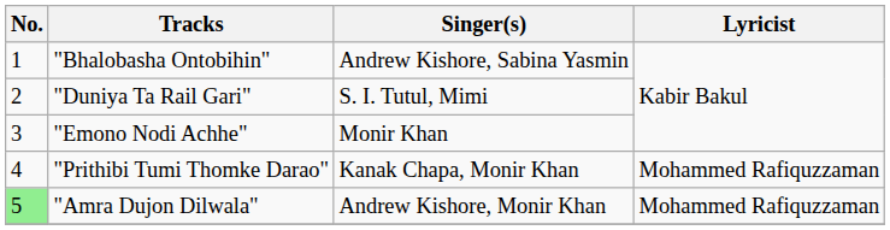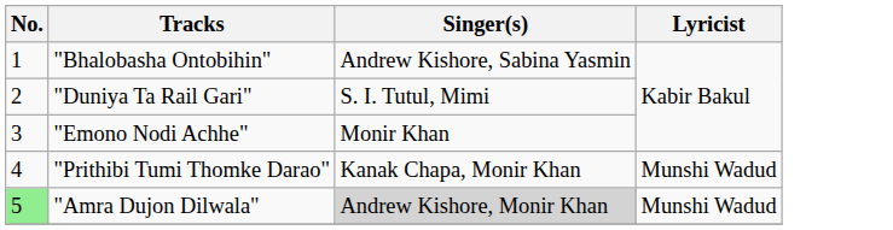 <table class="wikitable" style="font-size:95%;">
 <tr>
 <th>No.</th>
 <th>Tracks</th>
 <th>Singer(s)</th>
 <th>Lyricist</th>
 </tr>
 <tr>
 <td>1</td>
 <td>"Bhalobasha Ontobihin"</td>
 <td>Andrew Kishore, Sabina Yasmin</td>
 <td rowspan=3>Kabir Bakul</td>
 </tr>
 <tr>
 <td>2</td>
 <td>"Duniya Ta Rail Gari"</td>
 <td>S. I. Tutul, Mimi</td>
 </tr>
 <tr>
 <td>3</td>
 <td>"Emono Nodi Achhe"</td>
 <td>Monir Khan</td>
 </tr>
 <tr>
 <td>4</td>
 <td>"Prithibi Tumi Thomke Darao"</td>
 <td>Kanak Chapa, Monir Khan</td>
-<td>Mohammed Rafiquzzaman</td>
+<td>Munshi Wadud</td>
 </tr>
 <tr>
 <td style="background: lightgreen;">5</td>
 <td>"Amra Dujon Dilwala"</td>
-<td>Andrew Kishore, Monir Khan</td>
-<td>Mohammed Rafiquzzaman</td>
+<td style="background: lightgrey;">Andrew Kishore, Monir Khan</td>
+<td>Munshi Wadud</td>
 </tr>
 <tr>
 </tr>
 </table>
